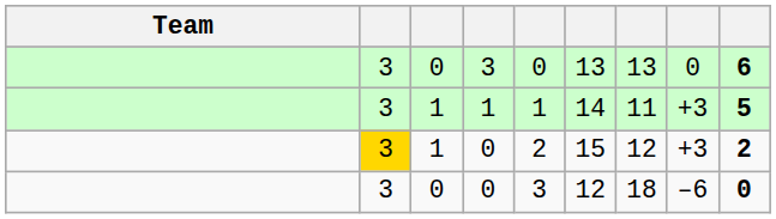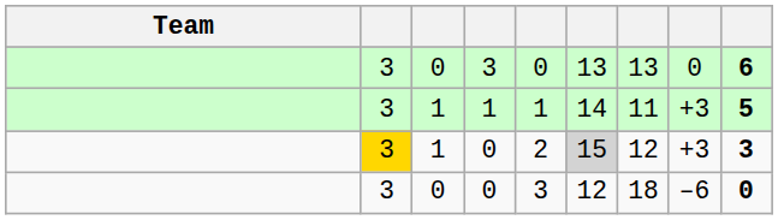 <table class="wikitable" style="text-align: center;">
 <tr>
 <th width="175">Team</th>
 <th width="20"></th>
 <th width="20"></th>
 <th width="20"></th>
 <th width="20"></th>
 <th width="20"></th>
 <th width="20"></th>
 <th width="20"></th>
 <th width="20"></th>
 </tr>
 <tr align=center bgcolor=#ccffcc>
 <td style="text-align:left;"></td>
 <td>3</td>
 <td>0</td>
 <td>3</td>
 <td>0</td>
 <td>13</td>
 <td>13</td>
 <td>0</td>
 <td><strong>6</strong></td>
 </tr>
 <tr align=center bgcolor=#ccffcc>
 <td style="text-align:left;"></td>
 <td>3</td>
 <td>1</td>
 <td>1</td>
 <td>1</td>
 <td>14</td>
 <td>11</td>
 <td>+3</td>
 <td><strong>5</strong></td>
 </tr>
 <tr>
 <td style="text-align:left;"></td>
 <td style="background: gold;">3</td>
 <td>1</td>
 <td>0</td>
 <td>2</td>
-<td>15</td>
+<td style="background: lightgrey;">15</td>
 <td>12</td>
 <td>+3</td>
-<td><strong>2</strong></td>
+<td><strong>3</strong></td>
 </tr>
 <tr>
 <td style="text-align:left;"></td>
 <td>3</td>
 <td>0</td>
 <td>0</td>
 <td>3</td>
 <td>12</td>
 <td>18</td>
 <td>–6</td>
 <td><strong>0</strong></td>
 </tr>
 </table>
